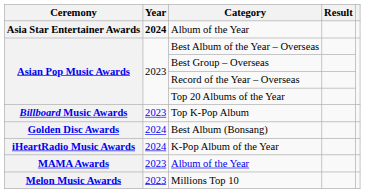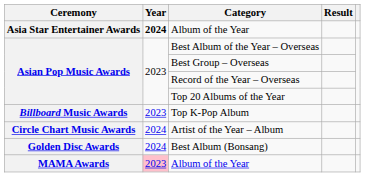 <table class="wikitable plainrowheaders">
 <tr>
 <th scope="col">Ceremony</th>
 <th scope="col">Year</th>
 <th scope="col">Category</th>
 <th scope="col">Result</th>
 <th scope="col" class="unsortable"></th>
 </tr>
 <tr>
 <th scope="row">Asia Star Entertainer Awards</th>
 <td><strong>2024</strong></td>
 <td>Album of the Year</td>
 <td></td>
 <td style="text-align:center"></td>
 </tr>
 <tr>
 <th scope="row" rowspan="4"><a href='#'>Asian Pop Music Awards</a></th>
 <td rowspan="4">2023</td>
 <td>Best Album of the Year – Overseas</td>
 <td></td>
 <td rowspan="4" style="text-align:center"><br></td>
 </tr>
 <tr>
 <td>Best Group – Overseas</td>
 <td></td>
 </tr>
 <tr>
 <td>Record of the Year – Overseas</td>
 <td></td>
 </tr>
 <tr>
 <td>Top 20 Albums of the Year</td>
 <td></td>
 </tr>
 <tr>
 <th scope="row"><a href='#'><em>Billboard</em> Music Awards</a></th>
 <td><a href='#'>2023</a></td>
 <td>Top K-Pop Album</td>
 <td></td>
 <td style="text-align:center"></td>
 </tr>
 <tr>
+<th scope="row"><a href='#'>Circle Chart Music Awards</a></th>
+<td><a href='#'>2024</a></td>
+<td>Artist of the Year – Album</td>
+<td></td>
+<td style="text-align:center"></td>
+</tr>
+<tr>
 <th scope="row"><a href='#'>Golden Disc Awards</a></th>
 <td><a href='#'>2024</a></td>
 <td>Best Album (Bonsang)</td>
 <td></td>
 <td style="text-align:center"></td>
 </tr>
 <tr>
-<th scope="row"><a href='#'>iHeartRadio Music Awards</a></th>
-<td><a href='#'>2024</a></td>
-<td>K-Pop Album of the Year</td>
-<td></td>
-<td style="text-align:center"></td>
-</tr>
-<tr>
 <th scope="row"><a href='#'>MAMA Awards</a></th>
-<td><a href='#'>2023</a></td>
+<td style="background: pink;"><a href='#'>2023</a></td>
 <td><a href='#'>Album of the Year</a></td>
 <td></td>
 <td style="text-align:center"></td>
 </tr>
-<tr>
-<th scope="row"><a href='#'>Melon Music Awards</a></th>
-<td><a href='#'>2023</a></td>
-<td>Millions Top 10</td>
-<td></td>
-<td style="text-align:center"></td>
-</tr>
 </table>
